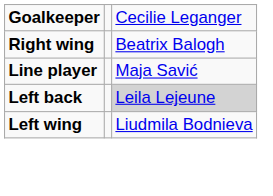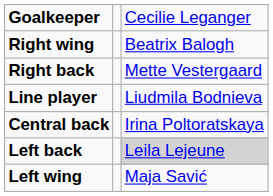 <table class="wikitable">
 <tr>
 <td><strong>Goalkeeper</strong></td>
 <td></td>
 <td><a href='#'>Cecilie Leganger</a></td>
 </tr>
 <tr>
 <td><strong>Right wing</strong></td>
 <td></td>
 <td><a href='#'>Beatrix Balogh</a></td>
 </tr>
 <tr>
+<td><strong>Right back</strong></td>
+<td></td>
+<td><a href='#'>Mette Vestergaard</a></td>
+</tr>
+<tr>
 <td><strong>Line player</strong></td>
 <td></td>
-<td><a href='#'>Maja Savić</a></td>
+<td><a href='#'>Liudmila Bodnieva</a></td>
+</tr>
+<tr>
+<td><strong>Central back</strong></td>
+<td></td>
+<td><a href='#'>Irina Poltoratskaya</a></td>
 </tr>
 <tr>
 <td><strong>Left back</strong></td>
 <td></td>
 <td style="background: lightgrey;"><a href='#'>Leila Lejeune</a></td>
 </tr>
 <tr>
 <td><strong>Left wing</strong></td>
 <td></td>
-<td><a href='#'>Liudmila Bodnieva</a></td>
+<td><a href='#'>Maja Savić</a></td>
 </tr>
 </table>
